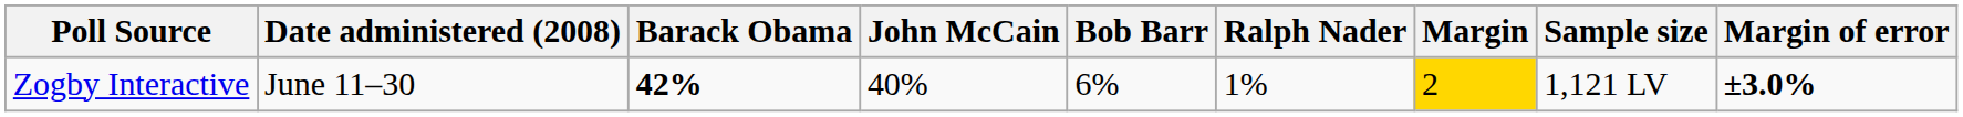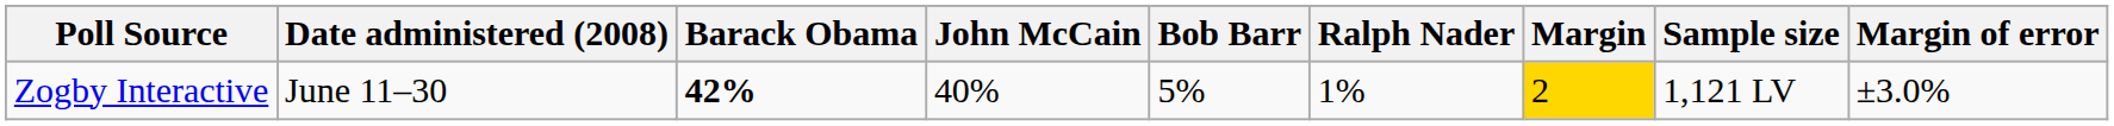 <table class="wikitable collapsible">
 <tr>
 <th>Poll Source</th>
 <th>Date administered (2008)</th>
 <th>Barack Obama</th>
 <th>John McCain</th>
 <th>Bob Barr</th>
 <th>Ralph Nader</th>
 <th>Margin</th>
 <th>Sample size</th>
 <th>Margin of error</th>
 </tr>
 <tr>
 <td><a href='#'>Zogby Interactive</a></td>
 <td>June 11–30</td>
 <td><strong>42%</strong></td>
 <td>40%</td>
-<td>6%</td>
+<td>5%</td>
 <td>1%</td>
 <td style="background: gold;">2</td>
 <td>1,121 LV</td>
-<td><strong>±3.0%</strong></td>
+<td>±3.0%</td>
 </tr>
 </table>
